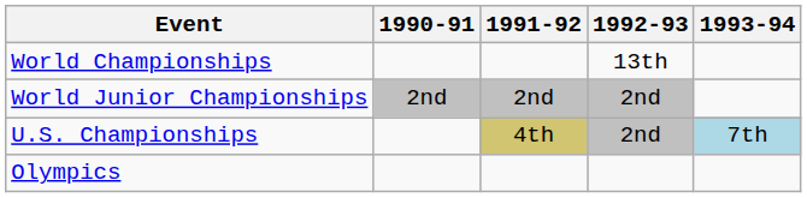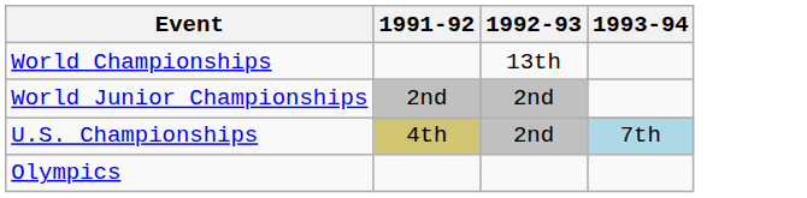 <table class="wikitable">
 <tr>
 <th>Event</th>
-<th>1990-91</th>
 <th>1991-92</th>
 <th>1992-93</th>
 <th>1993-94</th>
 </tr>
 <tr>
 <td><a href='#'>World Championships</a></td>
-<td></td>
 <td></td>
 <td style="text-align:center;">13th</td>
 <td></td>
 </tr>
 <tr>
 <td><a href='#'>World Junior Championships</a></td>
 <td style="text-align:center; background:silver;">2nd</td>
 <td style="text-align:center; background:silver;">2nd</td>
-<td style="text-align:center; background:silver;">2nd</td>
 <td></td>
 </tr>
 <tr>
 <td><a href='#'>U.S. Championships</a></td>
-<td></td>
 <td style="text-align:center; background:#d1c571;">4th</td>
 <td style="text-align:center; background:silver;">2nd</td>
 <td style="background: lightblue; text-align:center;">7th</td>
 </tr>
 <tr>
 <td><a href='#'>Olympics</a></td>
 <td></td>
-<td></td>
 <td style="text-align:center;"></td>
 <td></td>
 </tr>
 </table>
